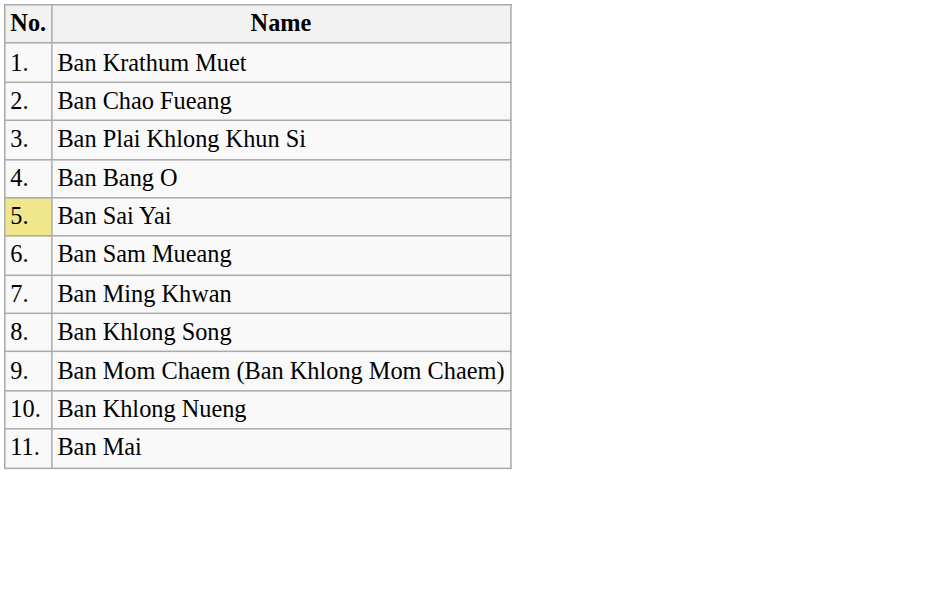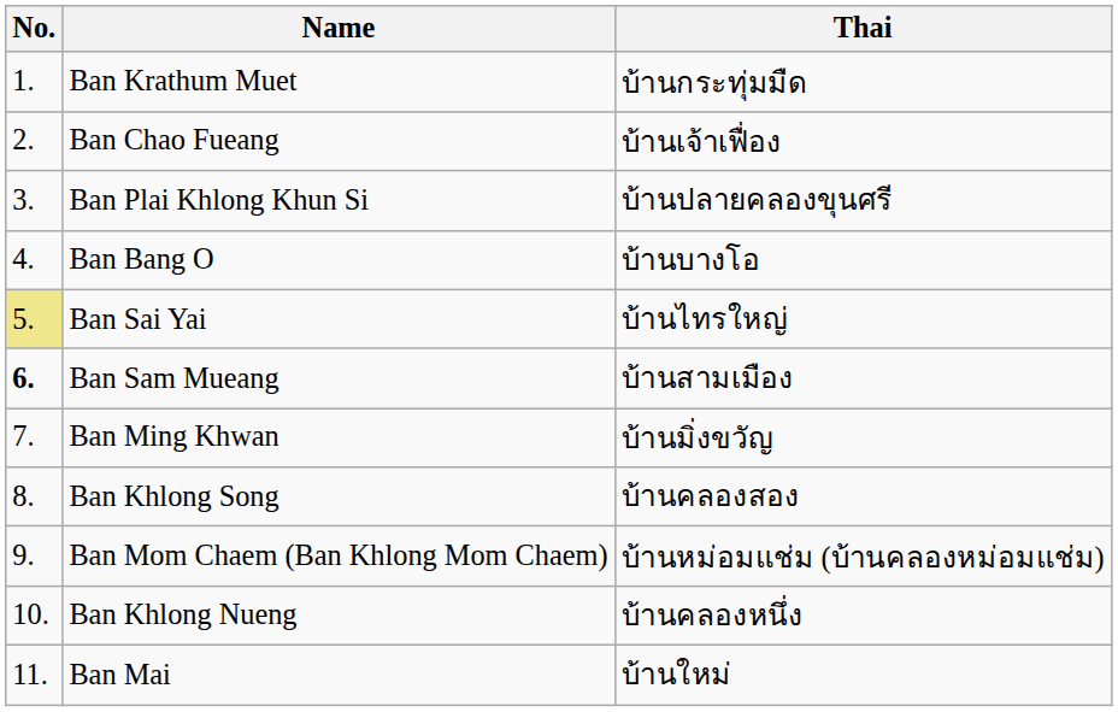 <table class="wikitable sortable">
 <tr>
 <th>No.</th>
 <th>Name</th>
+<th>Thai</th>
 </tr>
 <tr>
 <td>1.</td>
 <td>Ban Krathum Muet</td>
+<td>บ้านกระทุ่มมืด</td>
 </tr>
 <tr>
 <td>2.</td>
 <td>Ban Chao Fueang</td>
+<td>บ้านเจ้าเฟื่อง</td>
 </tr>
 <tr>
 <td>3.</td>
 <td>Ban Plai Khlong Khun Si</td>
+<td>บ้านปลายคลองขุนศรี</td>
 </tr>
 <tr>
 <td>4.</td>
 <td>Ban Bang O</td>
+<td>บ้านบางโอ</td>
 </tr>
 <tr>
 <td style="background: khaki;">5.</td>
 <td>Ban Sai Yai</td>
+<td>บ้านไทรใหญ่</td>
 </tr>
 <tr>
-<td>6.</td>
+<td><strong>6.</strong></td>
 <td>Ban Sam Mueang</td>
+<td>บ้านสามเมือง</td>
 </tr>
 <tr>
 <td>7.</td>
 <td>Ban Ming Khwan</td>
+<td>บ้านมิ่งขวัญ</td>
 </tr>
 <tr>
 <td>8.</td>
 <td>Ban Khlong Song</td>
+<td>บ้านคลองสอง</td>
 </tr>
 <tr>
 <td>9.</td>
 <td>Ban  Mom Chaem (Ban Khlong Mom Chaem)</td>
+<td>บ้านหม่อมแช่ม (บ้านคลองหม่อมแช่ม)</td>
 </tr>
 <tr>
 <td>10.</td>
 <td>Ban Khlong Nueng</td>
+<td>บ้านคลองหนึ่ง</td>
 </tr>
 <tr>
 <td>11.</td>
 <td>Ban Mai</td>
+<td>บ้านใหม่</td>
 </tr>
 </table>
